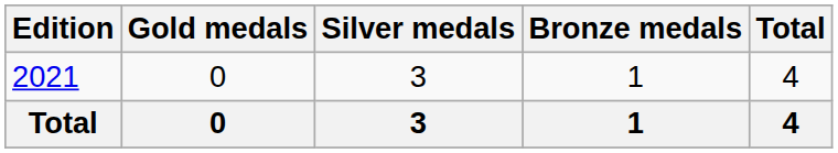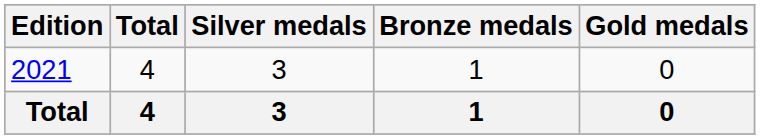 <table class="wikitable">
 <tr>
 <th>Edition</th>
-<th>Gold medals</th>
+<th>Total</th>
 <th>Silver medals</th>
 <th>Bronze medals</th>
-<th>Total</th>
+<th>Gold medals</th>
 </tr>
 <tr>
 <td><a href='#'>2021</a></td>
-<td style="text-align:center;">0</td>
+<td style="text-align:center;">4</td>
 <td style="text-align:center;">3</td>
 <td style="text-align:center;">1</td>
-<td style="text-align:center;">4</td>
+<td style="text-align:center;">0</td>
 </tr>
 <tr>
 <th>Total</th>
-<th style="text-align:center;">0</th>
+<th style="text-align:center;">4</th>
 <th style="text-align:center;">3</th>
 <th style="text-align:center;">1</th>
-<th style="text-align:center;">4</th>
+<th style="text-align:center;">0</th>
 </tr>
 </table>
